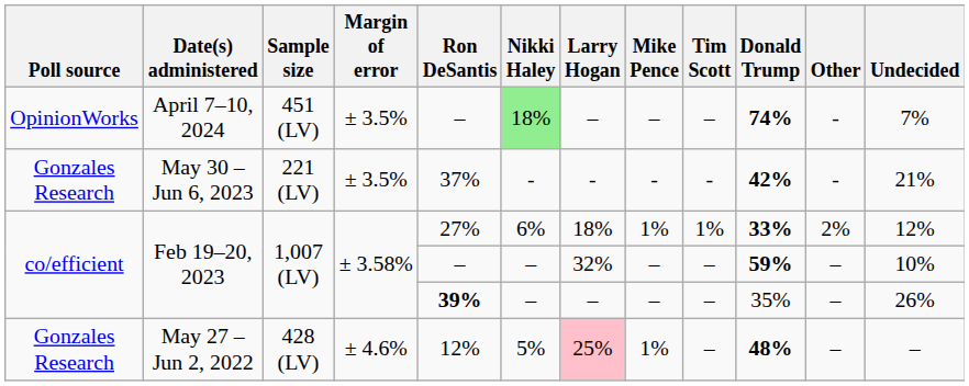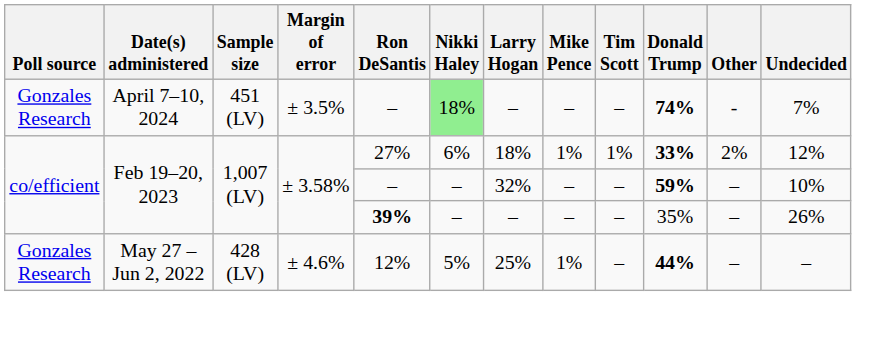 <table class="wikitable mw-datatable" style="font-size:90%;text-align:center;">
 <tr valign=bottom style="font-size:90%;">
 <th>Poll source</th>
 <th>Date(s)<br>administered</th>
 <th>Sample<br>size</th>
 <th>Margin of<br>error</th>
 <th>Ron<br>DeSantis</th>
 <th>Nikki<br>Haley</th>
 <th>Larry<br>Hogan</th>
 <th>Mike<br>Pence</th>
 <th>Tim<br>Scott</th>
 <th>Donald<br>Trump</th>
 <th>Other</th>
 <th>Undecided</th>
 </tr>
 <tr>
-<td><a href='#'>OpinionWorks</a></td>
+<td><a href='#'>Gonzales Research</a></td>
 <td>April 7–10, 2024</td>
 <td>451 (LV)</td>
 <td>± 3.5%</td>
 <td>–</td>
 <td style="background: lightgreen;">18%</td>
 <td>–</td>
 <td>–</td>
 <td>–</td>
 <td><strong>74%</strong></td>
 <td>-</td>
 <td>7%</td>
-</tr>
-<tr>
-<td><a href='#'>Gonzales Research</a></td>
-<td>May 30 – Jun 6, 2023</td>
-<td>221 (LV)</td>
-<td>± 3.5%</td>
-<td>37%</td>
-<td>-</td>
-<td>-</td>
-<td>-</td>
-<td>-</td>
-<td><strong>42%</strong></td>
-<td>-</td>
-<td>21%</td>
 </tr>
 <tr>
 <td rowspan="3"><a href='#'>co/efficient</a></td>
 <td rowspan="3">Feb 19–20, 2023</td>
 <td rowspan="3">1,007 (LV)</td>
 <td rowspan="3">± 3.58%</td>
 <td>27%</td>
 <td>6%</td>
 <td>18%</td>
 <td>1%</td>
 <td>1%</td>
 <td><strong>33%</strong></td>
 <td>2%</td>
 <td>12%</td>
 </tr>
 <tr>
 <td>–</td>
 <td>–</td>
 <td>32%</td>
 <td>–</td>
 <td>–</td>
 <td><strong>59%</strong></td>
 <td>–</td>
 <td>10%</td>
 </tr>
 <tr>
 <td><strong>39%</strong></td>
 <td>–</td>
 <td>–</td>
 <td>–</td>
 <td>–</td>
 <td>35%</td>
 <td>–</td>
 <td>26%</td>
 </tr>
 <tr>
 <td><a href='#'>Gonzales Research</a></td>
 <td>May 27 – Jun 2, 2022</td>
 <td>428 (LV)</td>
 <td>± 4.6%</td>
 <td>12%</td>
 <td>5%</td>
-<td style="background: pink;">25%</td>
+<td>25%</td>
 <td>1%</td>
 <td>–</td>
-<td><strong>48%</strong></td>
+<td><strong>44%</strong></td>
 <td>–</td>
 <td>–</td>
 </tr>
 </table>
